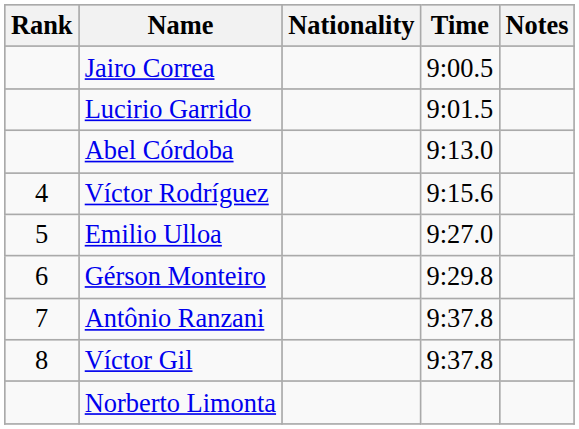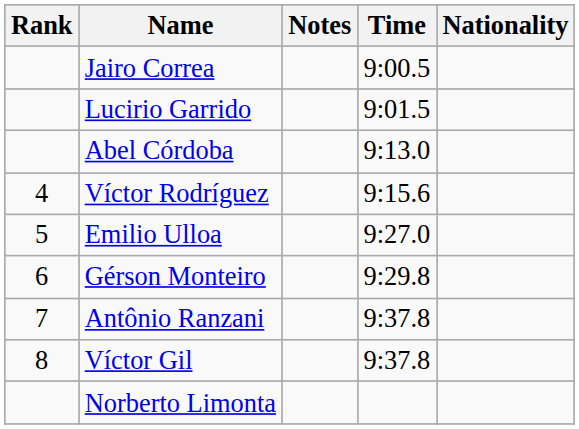 <table class="wikitable sortable" style="text-align:center">
 <tr>
 <th>Rank</th>
 <th>Name</th>
+<th>Notes</th>
+<th>Time</th>
 <th>Nationality</th>
-<th>Time</th>
-<th>Notes</th>
 </tr>
 <tr>
 <td></td>
 <td align=left><a href='#'>Jairo Correa</a></td>
+<td></td>
+<td>9:00.5</td>
 <td align=left></td>
-<td>9:00.5</td>
-<td></td>
 </tr>
 <tr>
 <td></td>
 <td align=left><a href='#'>Lucirio Garrido</a></td>
+<td></td>
+<td>9:01.5</td>
 <td align=left></td>
-<td>9:01.5</td>
-<td></td>
 </tr>
 <tr>
 <td></td>
 <td align=left><a href='#'>Abel Córdoba</a></td>
+<td></td>
+<td>9:13.0</td>
 <td align=left></td>
-<td>9:13.0</td>
-<td></td>
 </tr>
 <tr>
 <td>4</td>
 <td align=left><a href='#'>Víctor Rodríguez</a></td>
+<td></td>
+<td>9:15.6</td>
 <td align=left></td>
-<td>9:15.6</td>
-<td></td>
 </tr>
 <tr>
 <td>5</td>
 <td align=left><a href='#'>Emilio Ulloa</a></td>
+<td></td>
+<td>9:27.0</td>
 <td align=left></td>
-<td>9:27.0</td>
-<td></td>
 </tr>
 <tr>
 <td>6</td>
 <td align=left><a href='#'>Gérson Monteiro</a></td>
+<td></td>
+<td>9:29.8</td>
 <td align=left></td>
-<td>9:29.8</td>
-<td></td>
 </tr>
 <tr>
 <td>7</td>
 <td align=left><a href='#'>Antônio Ranzani</a></td>
+<td></td>
+<td>9:37.8</td>
 <td align=left></td>
-<td>9:37.8</td>
-<td></td>
 </tr>
 <tr>
 <td>8</td>
 <td align=left><a href='#'>Víctor Gil</a></td>
+<td></td>
+<td>9:37.8</td>
 <td align=left></td>
-<td>9:37.8</td>
-<td></td>
 </tr>
 <tr>
 <td></td>
 <td align=left><a href='#'>Norberto Limonta</a></td>
-<td align=left></td>
 <td></td>
 <td></td>
+<td align=left></td>
 </tr>
 </table>
